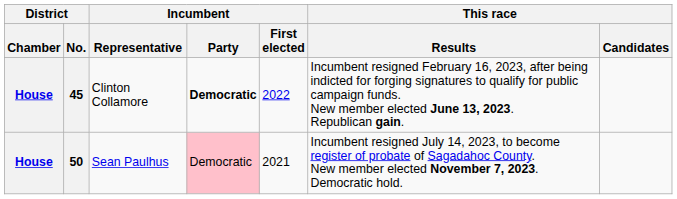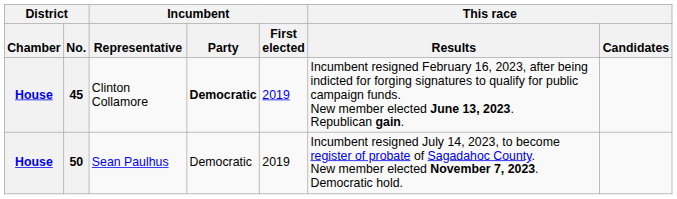 <table class="wikitable sortable">
 <tr valign=bottom>
 <th colspan="2">District</th>
 <th colspan="3">Incumbent</th>
 <th colspan="2">This race</th>
 </tr>
 <tr valign=bottom>
 <th>Chamber</th>
 <th>No.</th>
 <th>Representative</th>
 <th>Party</th>
 <th>First<br>elected</th>
 <th>Results</th>
 <th>Candidates</th>
 </tr>
 <tr>
 <th><a href='#'>House</a></th>
 <th>45</th>
 <td>Clinton Collamore</td>
 <td><strong>Democratic</strong></td>
-<td><a href='#'>2022</a></td>
+<td><a href='#'>2019</a></td>
 <td>Incumbent resigned February 16, 2023, after being indicted for forging signatures to qualify for public campaign funds.<br>New member elected <strong>June 13, 2023</strong>.<br>Republican <strong>gain</strong>.</td>
 <td nowrap></td>
 </tr>
 <tr>
 <th><a href='#'>House</a></th>
 <th>50</th>
 <td><a href='#'>Sean Paulhus</a></td>
-<td style="background: pink;">Democratic</td>
-<td>2021<br></td>
+<td>Democratic</td>
+<td>2019<br></td>
 <td>Incumbent resigned July 14, 2023, to become <a href='#'>register of probate</a> of <a href='#'>Sagadahoc County</a>.<br>New member elected <strong>November 7, 2023</strong>.<br>Democratic hold.</td>
 <td nowrap></td>
 </tr>
 </table>
